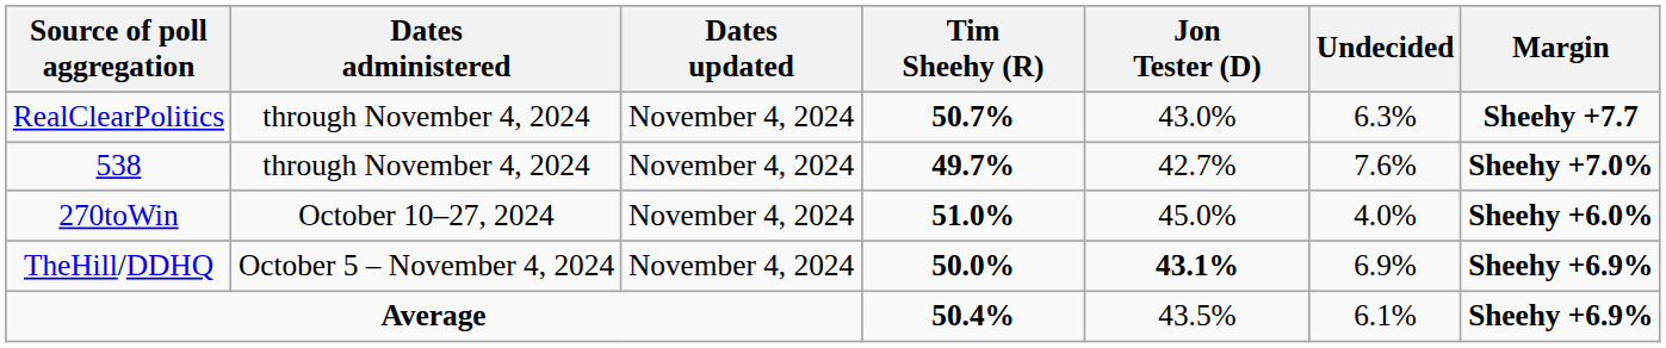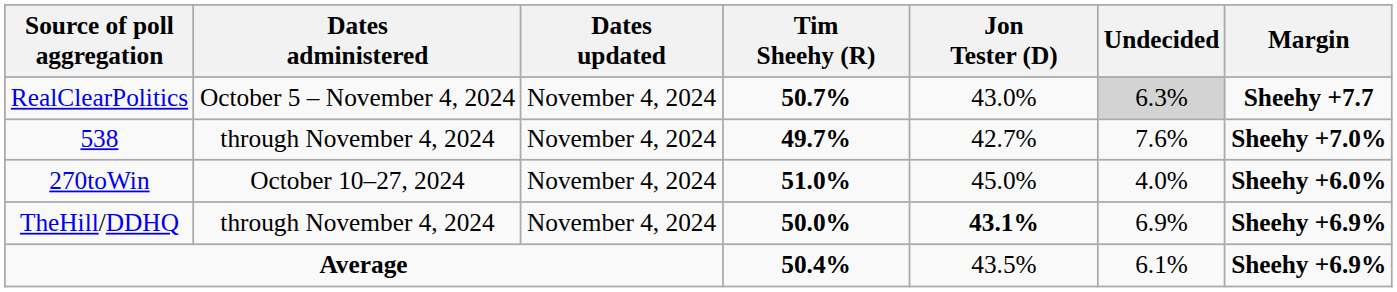 <table class="wikitable sortable" style="text-align:center;font-size:90%;line-height:17px">
 <tr>
 <th>Source of poll<br>aggregation</th>
 <th>Dates<br>administered</th>
 <th>Dates<br>updated</th>
 <th style="width:100px;">Tim<br>Sheehy (R)</th>
 <th style="width:100px;">Jon<br>Tester (D)</th>
 <th>Undecided<br></th>
 <th>Margin</th>
 </tr>
 <tr>
 <td><a href='#'>RealClearPolitics</a></td>
-<td>through November 4, 2024</td>
+<td>October 5 – November 4, 2024</td>
 <td>November 4, 2024</td>
 <td><strong>50.7%</strong></td>
 <td>43.0%</td>
-<td>6.3%</td>
+<td style="background: lightgrey;">6.3%</td>
 <td><strong>Sheehy +7.7</strong></td>
 </tr>
 <tr>
 <td><a href='#'>538</a></td>
 <td>through November 4, 2024</td>
 <td>November 4, 2024</td>
 <td><strong>49.7%</strong></td>
 <td>42.7%</td>
 <td>7.6%</td>
 <td><strong>Sheehy +7.0%</strong></td>
 </tr>
 <tr>
 <td><a href='#'>270toWin</a></td>
 <td>October 10–27, 2024</td>
 <td>November 4, 2024</td>
 <td><strong>51.0%</strong></td>
 <td>45.0%</td>
 <td>4.0%</td>
 <td><strong>Sheehy +6.0%</strong></td>
 </tr>
 <tr>
 <td><a href='#'>TheHill</a>/<a href='#'>DDHQ</a></td>
-<td>October 5 – November 4, 2024</td>
+<td>through November 4, 2024</td>
 <td>November 4, 2024</td>
 <td><strong>50.0%</strong></td>
 <td><strong>43.1%</strong></td>
 <td>6.9%</td>
 <td><strong>Sheehy +6.9%</strong></td>
 </tr>
 <tr>
 <td colspan="3"><strong>Average</strong></td>
 <td><strong>50.4%</strong></td>
 <td>43.5%</td>
 <td>6.1%</td>
 <td><strong>Sheehy +6.9%</strong></td>
 </tr>
 </table>
